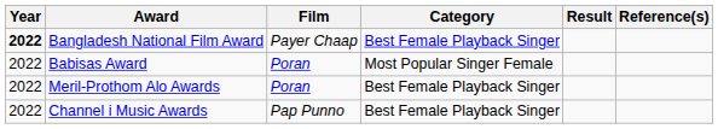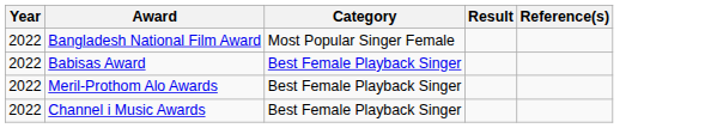 <table class="wikitable">
 <tr>
 <th>Year</th>
 <th>Award</th>
-<th>Film</th>
 <th>Category</th>
 <th>Result</th>
 <th>Reference(s)</th>
 </tr>
 <tr>
-<td><strong>2022</strong></td>
+<td>2022</td>
 <td><a href='#'>Bangladesh National Film Award</a></td>
-<td><em>Payer Chaap</em></td>
+<td>Most Popular Singer Female</td>
+<td></td>
+<td></td>
+</tr>
+<tr>
+<td>2022</td>
+<td><a href='#'>Babisas Award</a></td>
 <td><a href='#'>Best Female Playback Singer</a></td>
 <td></td>
 <td></td>
 </tr>
 <tr>
 <td>2022</td>
-<td><a href='#'>Babisas Award</a></td>
-<td><em><a href='#'>Poran</a></em></td>
-<td>Most Popular Singer Female</td>
-<td></td>
-<td></td>
-</tr>
-<tr>
-<td>2022</td>
 <td><a href='#'>Meril-Prothom Alo Awards</a></td>
-<td><em><a href='#'>Poran</a></em></td>
 <td>Best Female Playback Singer</td>
 <td></td>
 <td></td>
 </tr>
 <tr>
 <td>2022</td>
 <td><a href='#'>Channel i Music Awards</a></td>
-<td><em>Pap Punno</em></td>
 <td>Best Female Playback Singer</td>
 <td></td>
 <td></td>
 </tr>
 </table>
